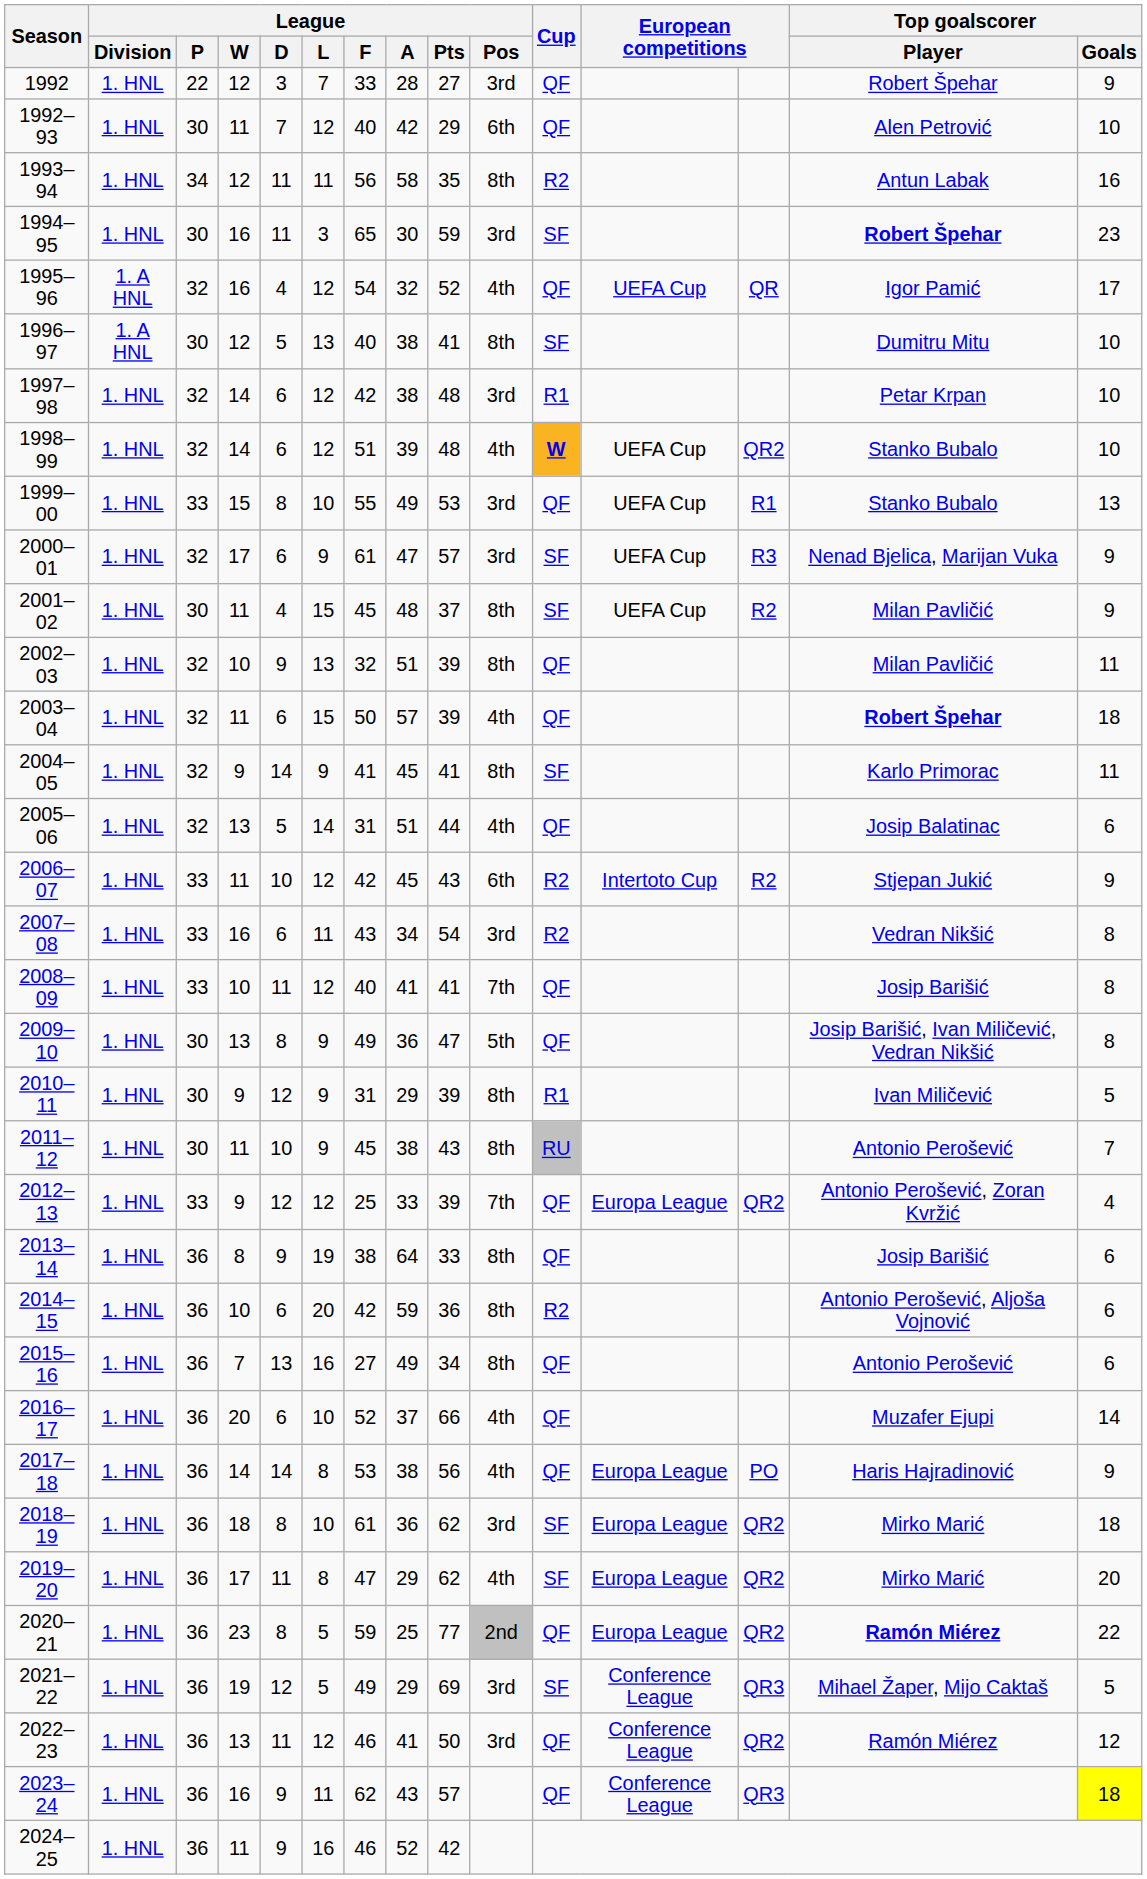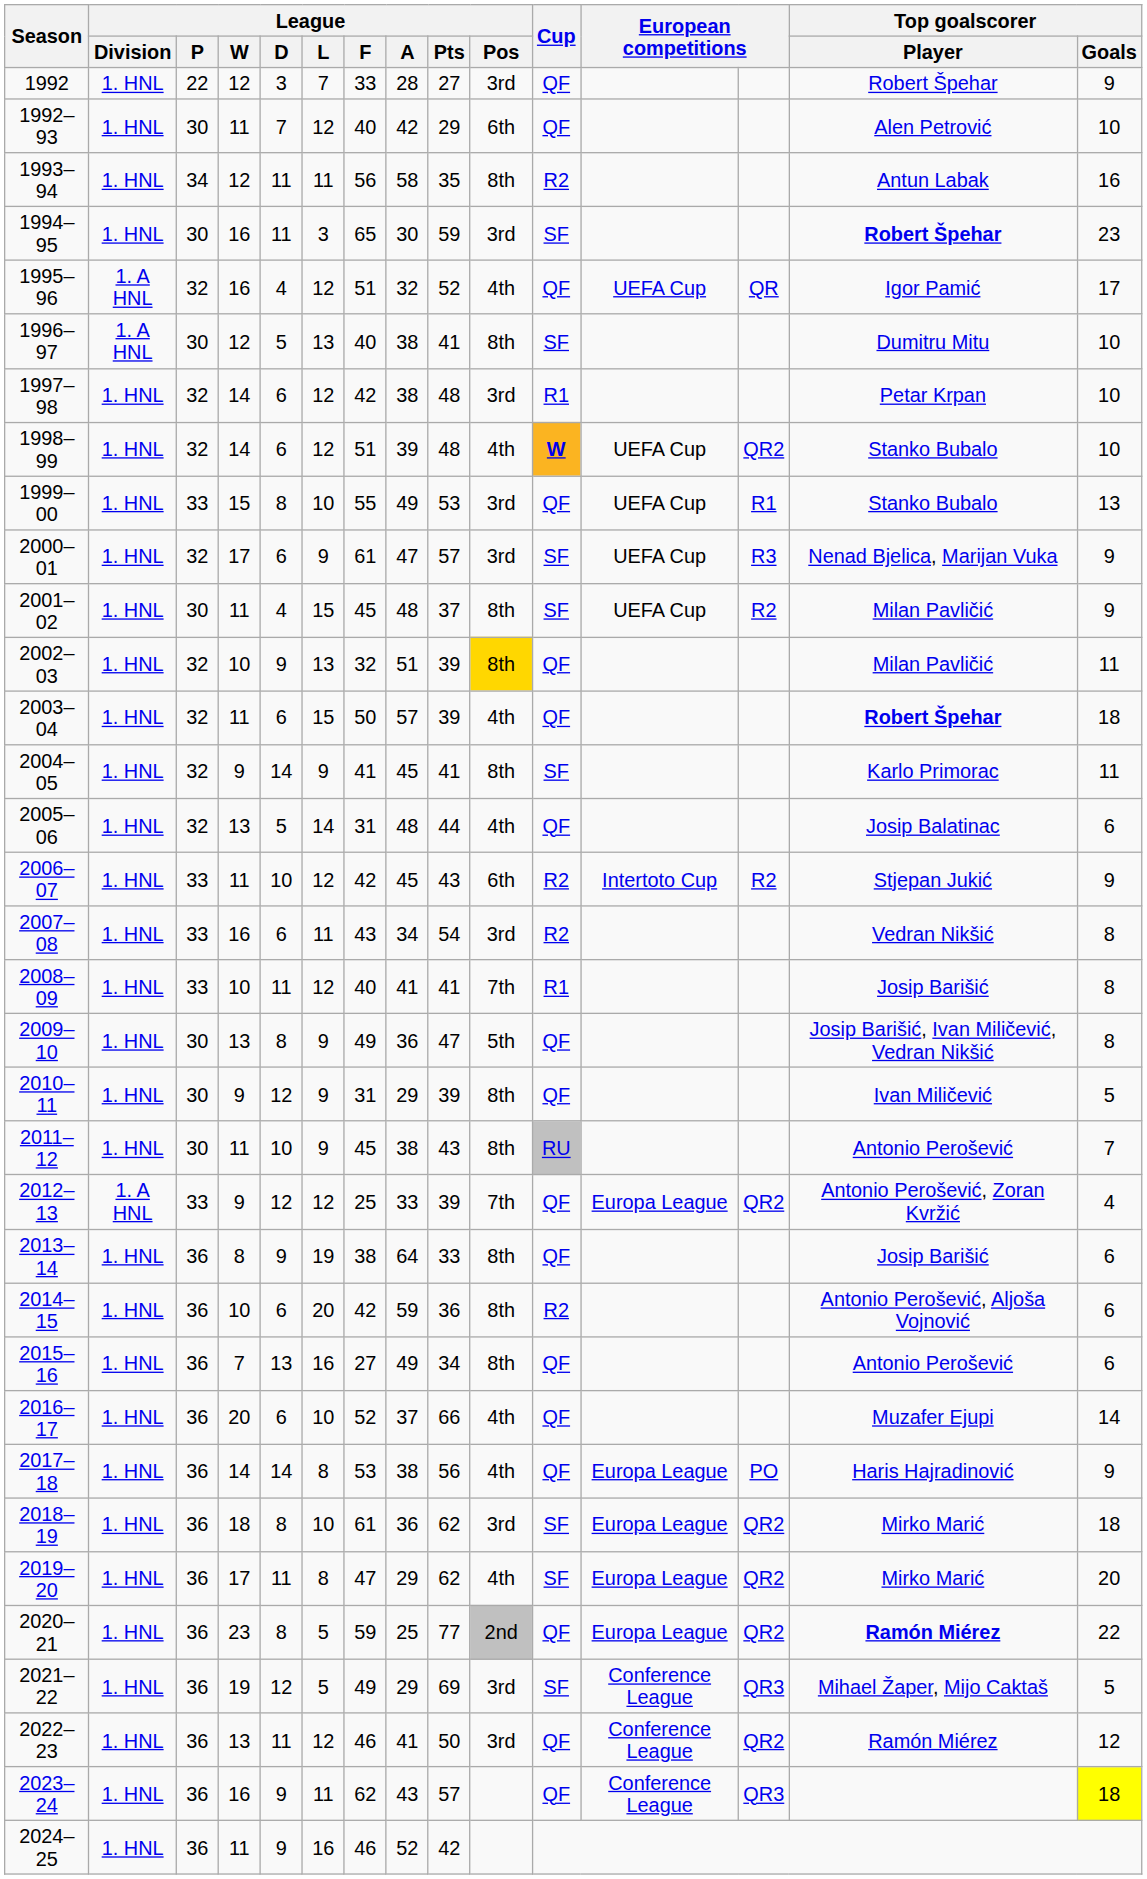 <table class="wikitable" style="font-size:95%; text-align: center;">
 <tr>
 <th rowspan=2>Season</th>
 <th colspan=9>League</th>
 <th rowspan=2 width="30"><a href='#'>Cup</a></th>
 <th rowspan=2 colspan=2 width="160"><a href='#'>European competitions</a></th>
 <th colspan=2 width="200">Top goalscorer</th>
 </tr>
 <tr>
 <th>Division</th>
 <th width="25">P</th>
 <th width="25">W</th>
 <th width="25">D</th>
 <th width="25">L</th>
 <th width="25">F</th>
 <th width="25">A</th>
 <th width="25">Pts</th>
 <th width="40">Pos</th>
 <th>Player</th>
 <th>Goals</th>
 </tr>
 <tr>
 <td>1992</td>
 <td><a href='#'>1. HNL</a></td>
 <td>22</td>
 <td>12</td>
 <td>3</td>
 <td>7</td>
 <td>33</td>
 <td>28</td>
 <td>27</td>
 <td>3rd</td>
 <td><a href='#'>QF</a></td>
 <td></td>
 <td></td>
 <td><a href='#'>Robert Špehar</a></td>
 <td>9</td>
 </tr>
 <tr>
 <td>1992–93</td>
 <td><a href='#'>1. HNL</a></td>
 <td>30</td>
 <td>11</td>
 <td>7</td>
 <td>12</td>
 <td>40</td>
 <td>42</td>
 <td>29</td>
 <td>6th</td>
 <td><a href='#'>QF</a></td>
 <td></td>
 <td></td>
 <td><a href='#'>Alen Petrović</a></td>
 <td>10</td>
 </tr>
 <tr>
 <td>1993–94</td>
 <td><a href='#'>1. HNL</a></td>
 <td>34</td>
 <td>12</td>
 <td>11</td>
 <td>11</td>
 <td>56</td>
 <td>58</td>
 <td>35</td>
 <td>8th</td>
 <td><a href='#'>R2</a></td>
 <td></td>
 <td></td>
 <td><a href='#'>Antun Labak</a></td>
 <td>16</td>
 </tr>
 <tr>
 <td>1994–95</td>
 <td><a href='#'>1. HNL</a></td>
 <td>30</td>
 <td>16</td>
 <td>11</td>
 <td>3</td>
 <td>65</td>
 <td>30</td>
 <td>59</td>
 <td>3rd</td>
 <td><a href='#'>SF</a></td>
 <td></td>
 <td></td>
 <td><strong><a href='#'>Robert Špehar</a></strong></td>
 <td>23</td>
 </tr>
 <tr>
 <td>1995–96</td>
 <td><a href='#'>1. A HNL</a></td>
 <td>32</td>
 <td>16</td>
 <td>4</td>
 <td>12</td>
-<td>54</td>
+<td>51</td>
 <td>32</td>
 <td>52</td>
 <td>4th</td>
 <td><a href='#'>QF</a></td>
 <td><a href='#'>UEFA Cup</a></td>
 <td><a href='#'>QR</a></td>
 <td><a href='#'>Igor Pamić</a></td>
 <td>17</td>
 </tr>
 <tr>
 <td>1996–97</td>
 <td><a href='#'>1. A HNL</a></td>
 <td>30</td>
 <td>12</td>
 <td>5</td>
 <td>13</td>
 <td>40</td>
 <td>38</td>
 <td>41</td>
 <td>8th</td>
 <td><a href='#'>SF</a></td>
 <td></td>
 <td></td>
 <td><a href='#'>Dumitru Mitu</a></td>
 <td>10</td>
 </tr>
 <tr>
 <td>1997–98</td>
 <td><a href='#'>1. HNL</a></td>
 <td>32</td>
 <td>14</td>
 <td>6</td>
 <td>12</td>
 <td>42</td>
 <td>38</td>
 <td>48</td>
 <td>3rd</td>
 <td><a href='#'>R1</a></td>
 <td></td>
 <td></td>
 <td><a href='#'>Petar Krpan</a></td>
 <td>10</td>
 </tr>
 <tr>
 <td>1998–99</td>
 <td><a href='#'>1. HNL</a></td>
 <td>32</td>
 <td>14</td>
 <td>6</td>
 <td>12</td>
 <td>51</td>
 <td>39</td>
 <td>48</td>
 <td>4th</td>
 <td bgcolor=#fbb421><strong><a href='#'>W</a></strong></td>
 <td>UEFA Cup</td>
 <td><a href='#'>QR2</a></td>
 <td><a href='#'>Stanko Bubalo</a></td>
 <td>10</td>
 </tr>
 <tr>
 <td>1999–00</td>
 <td><a href='#'>1. HNL</a></td>
 <td>33</td>
 <td>15</td>
 <td>8</td>
 <td>10</td>
 <td>55</td>
 <td>49</td>
 <td>53</td>
 <td>3rd</td>
 <td><a href='#'>QF</a></td>
 <td>UEFA Cup</td>
 <td><a href='#'>R1</a></td>
 <td><a href='#'>Stanko Bubalo</a></td>
 <td>13</td>
 </tr>
 <tr>
 <td>2000–01</td>
 <td><a href='#'>1. HNL</a></td>
 <td>32</td>
 <td>17</td>
 <td>6</td>
 <td>9</td>
 <td>61</td>
 <td>47</td>
 <td>57</td>
 <td>3rd</td>
 <td><a href='#'>SF</a></td>
 <td>UEFA Cup</td>
 <td><a href='#'>R3</a></td>
 <td><a href='#'>Nenad Bjelica</a>, <a href='#'>Marijan Vuka</a></td>
 <td>9</td>
 </tr>
 <tr>
 <td>2001–02</td>
 <td><a href='#'>1. HNL</a></td>
 <td>30</td>
 <td>11</td>
 <td>4</td>
 <td>15</td>
 <td>45</td>
 <td>48</td>
 <td>37</td>
 <td>8th</td>
 <td><a href='#'>SF</a></td>
 <td>UEFA Cup</td>
 <td><a href='#'>R2</a></td>
 <td><a href='#'>Milan Pavličić</a></td>
 <td>9</td>
 </tr>
 <tr>
 <td>2002–03</td>
 <td><a href='#'>1. HNL</a></td>
 <td>32</td>
 <td>10</td>
 <td>9</td>
 <td>13</td>
 <td>32</td>
 <td>51</td>
 <td>39</td>
-<td>8th</td>
+<td style="background: gold;">8th</td>
 <td><a href='#'>QF</a></td>
 <td></td>
 <td></td>
 <td><a href='#'>Milan Pavličić</a></td>
 <td>11</td>
 </tr>
 <tr>
 <td>2003–04</td>
 <td><a href='#'>1. HNL</a></td>
 <td>32</td>
 <td>11</td>
 <td>6</td>
 <td>15</td>
 <td>50</td>
 <td>57</td>
 <td>39</td>
 <td>4th</td>
 <td><a href='#'>QF</a></td>
 <td></td>
 <td></td>
 <td><strong><a href='#'>Robert Špehar</a></strong></td>
 <td>18</td>
 </tr>
 <tr>
 <td>2004–05</td>
 <td><a href='#'>1. HNL</a></td>
 <td>32</td>
 <td>9</td>
 <td>14</td>
 <td>9</td>
 <td>41</td>
 <td>45</td>
 <td>41</td>
 <td>8th</td>
 <td><a href='#'>SF</a></td>
 <td></td>
 <td></td>
 <td><a href='#'>Karlo Primorac</a></td>
 <td>11</td>
 </tr>
 <tr>
 <td>2005–06</td>
 <td><a href='#'>1. HNL</a></td>
 <td>32</td>
 <td>13</td>
 <td>5</td>
 <td>14</td>
 <td>31</td>
-<td>51</td>
+<td>48</td>
 <td>44</td>
 <td>4th</td>
 <td><a href='#'>QF</a></td>
 <td></td>
 <td></td>
 <td><a href='#'>Josip Balatinac</a></td>
 <td>6</td>
 </tr>
 <tr>
 <td><a href='#'>2006–07</a></td>
 <td><a href='#'>1. HNL</a></td>
 <td>33</td>
 <td>11</td>
 <td>10</td>
 <td>12</td>
 <td>42</td>
 <td>45</td>
 <td>43</td>
 <td>6th</td>
 <td><a href='#'>R2</a></td>
 <td><a href='#'>Intertoto Cup</a></td>
 <td><a href='#'>R2</a></td>
 <td><a href='#'>Stjepan Jukić</a></td>
 <td>9</td>
 </tr>
 <tr>
 <td><a href='#'>2007–08</a></td>
 <td><a href='#'>1. HNL</a></td>
 <td>33</td>
 <td>16</td>
 <td>6</td>
 <td>11</td>
 <td>43</td>
 <td>34</td>
 <td>54</td>
 <td>3rd</td>
 <td><a href='#'>R2</a></td>
 <td></td>
 <td></td>
 <td><a href='#'>Vedran Nikšić</a></td>
 <td>8</td>
 </tr>
 <tr>
 <td><a href='#'>2008–09</a></td>
 <td><a href='#'>1. HNL</a></td>
 <td>33</td>
 <td>10</td>
 <td>11</td>
 <td>12</td>
 <td>40</td>
 <td>41</td>
 <td>41</td>
 <td>7th</td>
-<td><a href='#'>QF</a></td>
+<td><a href='#'>R1</a></td>
 <td></td>
 <td></td>
 <td><a href='#'>Josip Barišić</a></td>
 <td>8</td>
 </tr>
 <tr>
 <td><a href='#'>2009–10</a></td>
 <td><a href='#'>1. HNL</a></td>
 <td>30</td>
 <td>13</td>
 <td>8</td>
 <td>9</td>
 <td>49</td>
 <td>36</td>
 <td>47</td>
 <td>5th</td>
 <td><a href='#'>QF</a></td>
 <td></td>
 <td></td>
 <td><a href='#'>Josip Barišić</a>, <a href='#'>Ivan Miličević</a>, <a href='#'>Vedran Nikšić</a></td>
 <td>8</td>
 </tr>
 <tr>
 <td><a href='#'>2010–11</a></td>
 <td><a href='#'>1. HNL</a></td>
 <td>30</td>
 <td>9</td>
 <td>12</td>
 <td>9</td>
 <td>31</td>
 <td>29</td>
 <td>39</td>
 <td>8th</td>
-<td><a href='#'>R1</a></td>
+<td><a href='#'>QF</a></td>
 <td></td>
 <td></td>
 <td><a href='#'>Ivan Miličević</a></td>
 <td>5</td>
 </tr>
 <tr>
 <td><a href='#'>2011–12</a></td>
 <td><a href='#'>1. HNL</a></td>
 <td>30</td>
 <td>11</td>
 <td>10</td>
 <td>9</td>
 <td>45</td>
 <td>38</td>
 <td>43</td>
 <td>8th</td>
 <td bgcolor=silver><a href='#'>RU</a></td>
 <td></td>
 <td></td>
 <td><a href='#'>Antonio Perošević</a></td>
 <td>7</td>
 </tr>
 <tr>
 <td><a href='#'>2012–13</a></td>
-<td><a href='#'>1. HNL</a></td>
+<td><a href='#'>1. A HNL</a></td>
 <td>33</td>
 <td>9</td>
 <td>12</td>
 <td>12</td>
 <td>25</td>
 <td>33</td>
 <td>39</td>
 <td>7th</td>
 <td><a href='#'>QF</a></td>
 <td><a href='#'>Europa League</a></td>
 <td><a href='#'>QR2</a></td>
 <td><a href='#'>Antonio Perošević</a>, <a href='#'>Zoran Kvržić</a></td>
 <td>4</td>
 </tr>
 <tr>
 <td><a href='#'>2013–14</a></td>
 <td><a href='#'>1. HNL</a></td>
 <td>36</td>
 <td>8</td>
 <td>9</td>
 <td>19</td>
 <td>38</td>
 <td>64</td>
 <td>33</td>
 <td>8th</td>
 <td><a href='#'>QF</a></td>
 <td></td>
 <td></td>
 <td><a href='#'>Josip Barišić</a></td>
 <td>6</td>
 </tr>
 <tr>
 <td><a href='#'>2014–15</a></td>
 <td><a href='#'>1. HNL</a></td>
 <td>36</td>
 <td>10</td>
 <td>6</td>
 <td>20</td>
 <td>42</td>
 <td>59</td>
 <td>36</td>
 <td>8th</td>
 <td><a href='#'>R2</a></td>
 <td></td>
 <td></td>
 <td><a href='#'>Antonio Perošević</a>, <a href='#'>Aljoša Vojnović</a></td>
 <td>6</td>
 </tr>
 <tr>
 <td><a href='#'>2015–16</a></td>
 <td><a href='#'>1. HNL</a></td>
 <td>36</td>
 <td>7</td>
 <td>13</td>
 <td>16</td>
 <td>27</td>
 <td>49</td>
 <td>34</td>
 <td>8th</td>
 <td><a href='#'>QF</a></td>
 <td></td>
 <td></td>
 <td><a href='#'>Antonio Perošević</a></td>
 <td>6</td>
 </tr>
 <tr>
 <td><a href='#'>2016–17</a></td>
 <td><a href='#'>1. HNL</a></td>
 <td>36</td>
 <td>20</td>
 <td>6</td>
 <td>10</td>
 <td>52</td>
 <td>37</td>
 <td>66</td>
 <td>4th</td>
 <td><a href='#'>QF</a></td>
 <td></td>
 <td></td>
 <td><a href='#'>Muzafer Ejupi</a></td>
 <td>14</td>
 </tr>
 <tr>
 <td><a href='#'>2017–18</a></td>
 <td><a href='#'>1. HNL</a></td>
 <td>36</td>
 <td>14</td>
 <td>14</td>
 <td>8</td>
 <td>53</td>
 <td>38</td>
 <td>56</td>
 <td>4th</td>
 <td><a href='#'>QF</a></td>
 <td><a href='#'>Europa League</a></td>
 <td><a href='#'>PO</a></td>
 <td><a href='#'>Haris Hajradinović</a></td>
 <td>9</td>
 </tr>
 <tr>
 <td><a href='#'>2018–19</a></td>
 <td><a href='#'>1. HNL</a></td>
 <td>36</td>
 <td>18</td>
 <td>8</td>
 <td>10</td>
 <td>61</td>
 <td>36</td>
 <td>62</td>
 <td>3rd</td>
 <td><a href='#'>SF</a></td>
 <td><a href='#'>Europa League</a></td>
 <td><a href='#'>QR2</a></td>
 <td><a href='#'>Mirko Marić</a></td>
 <td>18</td>
 </tr>
 <tr>
 <td><a href='#'>2019–20</a></td>
 <td><a href='#'>1. HNL</a></td>
 <td>36</td>
 <td>17</td>
 <td>11</td>
 <td>8</td>
 <td>47</td>
 <td>29</td>
 <td>62</td>
 <td>4th</td>
 <td><a href='#'>SF</a></td>
 <td><a href='#'>Europa League</a></td>
 <td><a href='#'>QR2</a></td>
 <td><a href='#'>Mirko Marić</a></td>
 <td>20</td>
 </tr>
 <tr>
 <td>2020–21</td>
 <td><a href='#'>1. HNL</a></td>
 <td>36</td>
 <td>23</td>
 <td>8</td>
 <td>5</td>
 <td>59</td>
 <td>25</td>
 <td>77</td>
 <td bgcolor=silver>2nd</td>
 <td><a href='#'>QF</a></td>
 <td><a href='#'>Europa League</a></td>
 <td><a href='#'>QR2</a></td>
 <td><strong><a href='#'>Ramón Miérez</a></strong></td>
 <td>22</td>
 </tr>
 <tr>
 <td>2021–22</td>
 <td><a href='#'>1. HNL</a></td>
 <td>36</td>
 <td>19</td>
 <td>12</td>
 <td>5</td>
 <td>49</td>
 <td>29</td>
 <td>69</td>
 <td>3rd</td>
 <td><a href='#'>SF</a></td>
 <td><a href='#'>Conference League</a></td>
 <td><a href='#'>QR3</a></td>
 <td><a href='#'>Mihael Žaper</a>, <a href='#'>Mijo Caktaš</a></td>
 <td>5</td>
 </tr>
 <tr>
 <td>2022–23</td>
 <td><a href='#'>1. HNL</a></td>
 <td>36</td>
 <td>13</td>
 <td>11</td>
 <td>12</td>
 <td>46</td>
 <td>41</td>
 <td>50</td>
 <td>3rd</td>
 <td><a href='#'>QF</a></td>
 <td><a href='#'>Conference League</a></td>
 <td><a href='#'>QR2</a></td>
 <td><a href='#'>Ramón Miérez</a></td>
 <td>12</td>
 </tr>
 <tr>
 <td><a href='#'>2023–24</a></td>
 <td><a href='#'>1. HNL</a></td>
 <td>36</td>
 <td>16</td>
 <td>9</td>
 <td>11</td>
 <td>62</td>
 <td>43</td>
 <td>57</td>
 <td></td>
 <td><a href='#'>QF</a></td>
 <td><a href='#'>Conference League</a></td>
 <td><a href='#'>QR3</a></td>
 <td align="left"></td>
 <td bgcolor=yellow>18</td>
 </tr>
 <tr>
 <td>2024–25</td>
 <td><a href='#'>1. HNL</a></td>
 <td>36</td>
 <td>11</td>
 <td>9</td>
 <td>16</td>
 <td>46</td>
 <td>52</td>
 <td>42</td>
 <td></td>
 </tr>
 </table>
